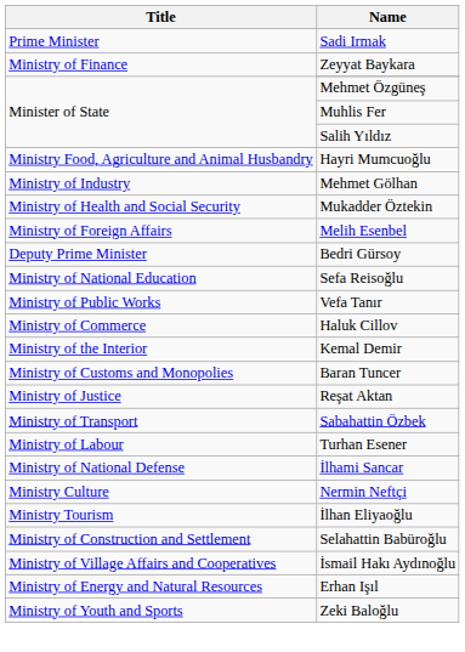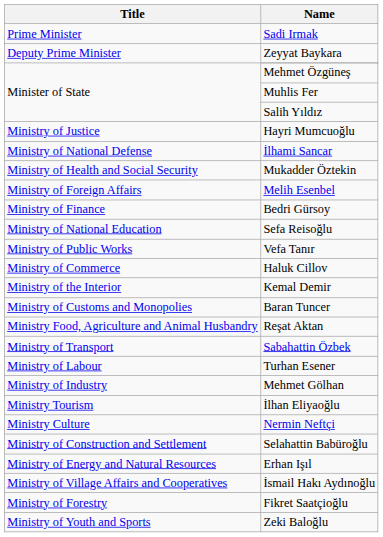 <table class="wikitable">
 <tr>
 <th>Title</th>
 <th>Name</th>
 </tr>
 <tr>
 <td><a href='#'>Prime Minister</a></td>
 <td><a href='#'>Sadi Irmak</a></td>
 </tr>
 <tr>
-<td><a href='#'>Ministry of Finance</a></td>
+<td><a href='#'>Deputy Prime Minister</a></td>
 <td>Zeyyat Baykara</td>
 </tr>
 <tr>
 <td rowspan="4" style="text-align:left;">Minister of State</td>
 </tr>
 <tr>
 <td>Mehmet Özgüneş</td>
 </tr>
 <tr>
 <td>Muhlis Fer</td>
 </tr>
 <tr>
 <td>Salih Yıldız</td>
 </tr>
 <tr>
-<td><a href='#'>Ministry Food, Agriculture and Animal Husbandry</a></td>
+<td><a href='#'>Ministry of Justice</a></td>
 <td>Hayri Mumcuoğlu</td>
 </tr>
 <tr>
-<td><a href='#'>Ministry of Industry</a></td>
-<td>Mehmet Gölhan</td>
+<td><a href='#'>Ministry of National Defense</a></td>
+<td><a href='#'>İlhami Sancar</a></td>
 </tr>
 <tr>
 <td><a href='#'>Ministry of Health and Social Security</a></td>
 <td>Mukadder Öztekin</td>
 </tr>
 <tr>
 <td><a href='#'>Ministry of Foreign Affairs</a></td>
 <td><a href='#'>Melih Esenbel</a></td>
 </tr>
 <tr>
-<td><a href='#'>Deputy Prime Minister</a></td>
+<td><a href='#'>Ministry of Finance</a></td>
 <td>Bedri Gürsoy</td>
 </tr>
 <tr>
 <td><a href='#'>Ministry of National Education</a></td>
 <td>Sefa Reisoğlu</td>
 </tr>
 <tr>
 <td><a href='#'>Ministry of Public Works</a></td>
 <td>Vefa Tanır</td>
 </tr>
 <tr>
 <td><a href='#'>Ministry of Commerce</a></td>
 <td>Haluk Cillov</td>
 </tr>
 <tr>
 <td><a href='#'>Ministry of the Interior</a></td>
 <td>Kemal Demir</td>
 </tr>
 <tr>
 <td><a href='#'>Ministry of Customs and Monopolies</a></td>
 <td>Baran Tuncer</td>
 </tr>
 <tr>
-<td><a href='#'>Ministry of Justice</a></td>
+<td><a href='#'>Ministry Food, Agriculture and Animal Husbandry</a></td>
 <td>Reşat Aktan</td>
 </tr>
 <tr>
 <td><a href='#'>Ministry of Transport</a></td>
 <td><a href='#'>Sabahattin Özbek</a></td>
 </tr>
 <tr>
 <td><a href='#'>Ministry of Labour</a></td>
 <td>Turhan Esener</td>
 </tr>
 <tr>
-<td><a href='#'>Ministry of National Defense</a></td>
-<td><a href='#'>İlhami Sancar</a></td>
+<td><a href='#'>Ministry of Industry</a></td>
+<td>Mehmet Gölhan</td>
+</tr>
+<tr>
+<td><a href='#'>Ministry Tourism</a></td>
+<td>İlhan Eliyaoğlu</td>
 </tr>
 <tr>
 <td><a href='#'>Ministry Culture</a></td>
 <td><a href='#'>Nermin Neftçi</a></td>
 </tr>
 <tr>
-<td><a href='#'>Ministry Tourism</a></td>
-<td>İlhan Eliyaoğlu</td>
+<td><a href='#'>Ministry of Construction and Settlement</a></td>
+<td>Selahattin Babüroğlu</td>
 </tr>
 <tr>
-<td><a href='#'>Ministry of Construction and Settlement</a></td>
-<td>Selahattin Babüroğlu</td>
+<td><a href='#'>Ministry of Energy and Natural Resources</a></td>
+<td>Erhan Işıl</td>
 </tr>
 <tr>
 <td><a href='#'>Ministry of Village Affairs and Cooperatives</a></td>
 <td>İsmail Hakı Aydınoğlu</td>
 </tr>
 <tr>
-<td><a href='#'>Ministry of Energy and Natural Resources</a></td>
-<td>Erhan Işıl</td>
+<td><a href='#'>Ministry of Forestry</a></td>
+<td>Fikret Saatçioğlu</td>
 </tr>
 <tr>
 <td><a href='#'>Ministry of Youth and Sports</a></td>
 <td>Zeki Baloğlu</td>
 </tr>
 </table>
